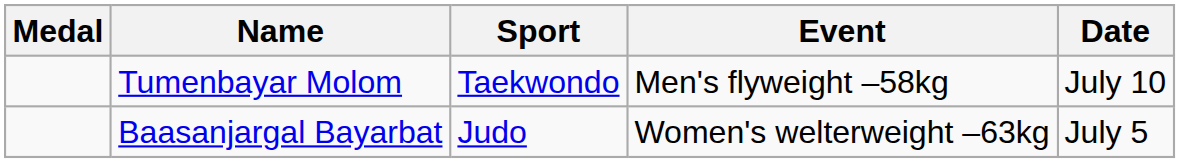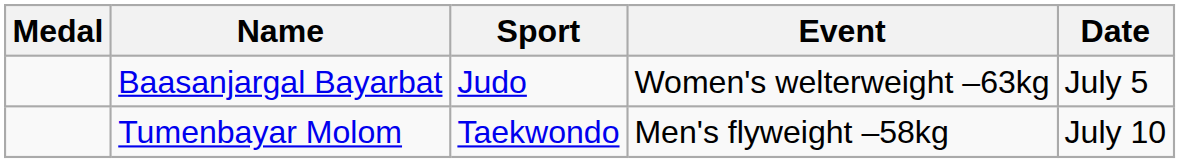 <table class="wikitable sortable" style="font-size: 95%;">
 <tr>
 <th>Medal</th>
 <th>Name</th>
 <th>Sport</th>
 <th>Event</th>
 <th>Date</th>
 </tr>
 <tr>
 <td></td>
+<td><a href='#'>Baasanjargal Bayarbat</a></td>
+<td><a href='#'>Judo</a></td>
+<td>Women's welterweight –63kg</td>
+<td>July 5</td>
+</tr>
+<tr>
+<td></td>
 <td><a href='#'>Tumenbayar Molom</a></td>
 <td><a href='#'>Taekwondo</a></td>
 <td>Men's flyweight –58kg</td>
 <td>July 10</td>
 </tr>
-<tr>
-<td></td>
-<td><a href='#'>Baasanjargal Bayarbat</a></td>
-<td><a href='#'>Judo</a></td>
-<td>Women's welterweight –63kg</td>
-<td>July 5</td>
-</tr>
 </table>
